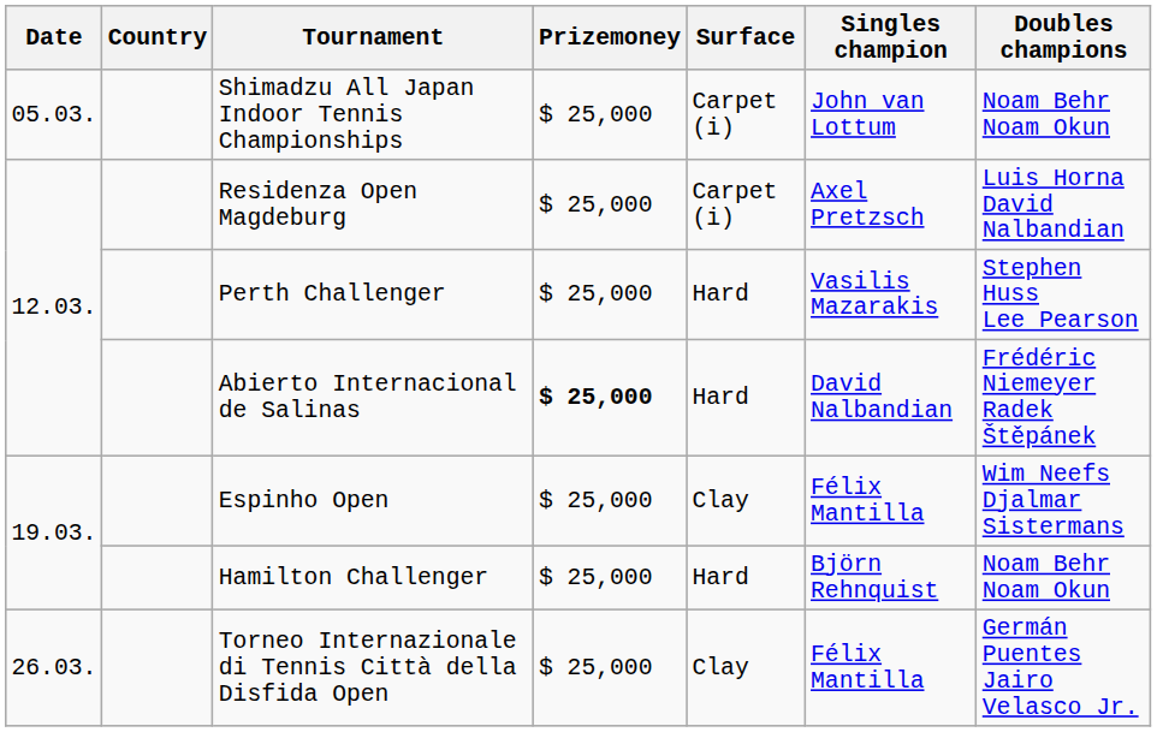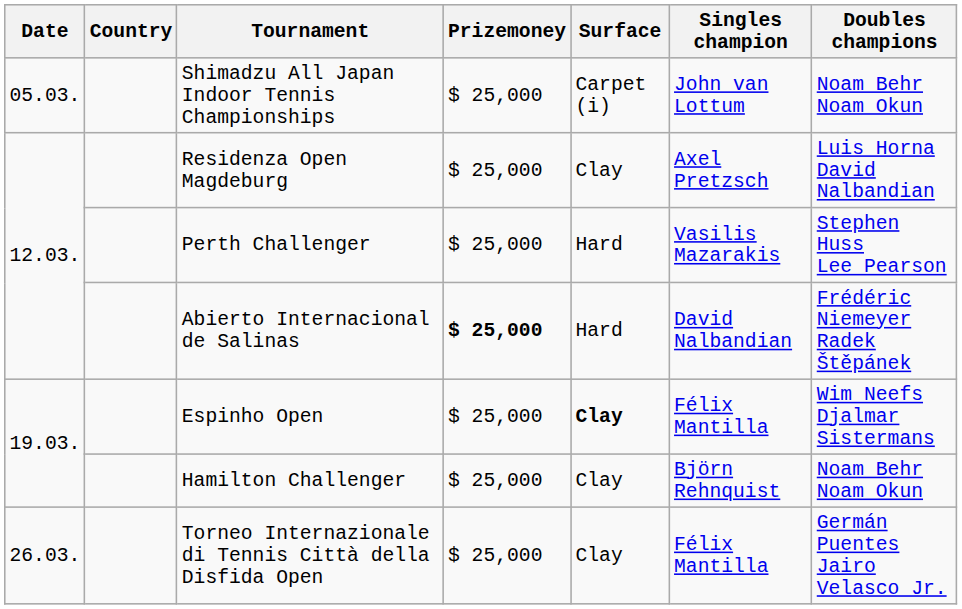 <table class="sortable wikitable" style=font-size:97%>
 <tr>
 <th>Date</th>
 <th>Country</th>
 <th>Tournament</th>
 <th>Prizemoney</th>
 <th>Surface</th>
 <th>Singles champion</th>
 <th>Doubles champions</th>
 </tr>
 <tr>
 <td>05.03.</td>
 <td></td>
 <td>Shimadzu All Japan Indoor Tennis Championships</td>
 <td>$ 25,000</td>
 <td>Carpet (i)</td>
 <td> <a href='#'>John van Lottum</a></td>
 <td> <a href='#'>Noam Behr</a> <br>  <a href='#'>Noam Okun</a></td>
 </tr>
 <tr>
 <td rowspan="3">12.03.</td>
 <td></td>
 <td>Residenza Open Magdeburg</td>
 <td>$ 25,000</td>
-<td>Carpet (i)</td>
+<td>Clay</td>
 <td> <a href='#'>Axel Pretzsch</a></td>
 <td> <a href='#'>Luis Horna</a> <br>  <a href='#'>David Nalbandian</a></td>
 </tr>
 <tr>
 <td></td>
 <td>Perth Challenger</td>
 <td>$ 25,000</td>
 <td>Hard</td>
 <td> <a href='#'>Vasilis Mazarakis</a></td>
 <td> <a href='#'>Stephen Huss</a><br> <a href='#'>Lee Pearson</a></td>
 </tr>
 <tr>
 <td></td>
 <td>Abierto Internacional de Salinas</td>
 <td><strong>$ 25,000</strong></td>
 <td>Hard</td>
 <td> <a href='#'>David Nalbandian</a></td>
 <td> <a href='#'>Frédéric Niemeyer</a><br> <a href='#'>Radek Štěpánek</a></td>
 </tr>
 <tr>
 <td rowspan="2">19.03.</td>
 <td></td>
 <td>Espinho Open</td>
 <td>$ 25,000</td>
-<td>Clay</td>
+<td><strong>Clay</strong></td>
 <td> <a href='#'>Félix Mantilla</a></td>
 <td> <a href='#'>Wim Neefs</a><br> <a href='#'>Djalmar Sistermans</a></td>
 </tr>
 <tr>
 <td></td>
 <td>Hamilton Challenger</td>
 <td>$ 25,000</td>
-<td>Hard</td>
+<td>Clay</td>
 <td> <a href='#'>Björn Rehnquist</a></td>
 <td> <a href='#'>Noam Behr</a><br> <a href='#'>Noam Okun</a></td>
 </tr>
 <tr>
 <td>26.03.</td>
 <td></td>
 <td>Torneo Internazionale di Tennis Città della Disfida Open</td>
 <td>$ 25,000</td>
 <td>Clay</td>
 <td> <a href='#'>Félix Mantilla</a></td>
 <td> <a href='#'>Germán Puentes</a> <br>  <a href='#'>Jairo Velasco Jr.</a></td>
 </tr>
 </table>
